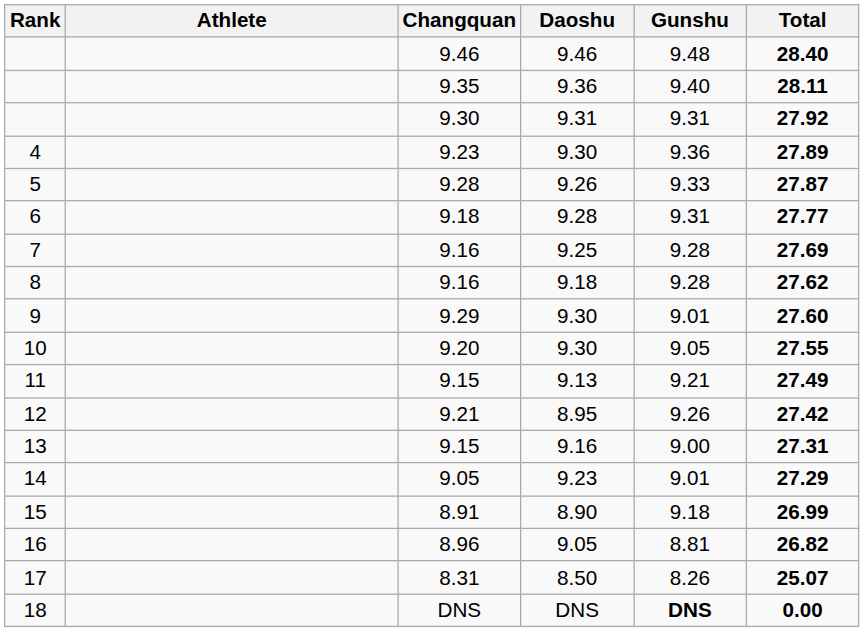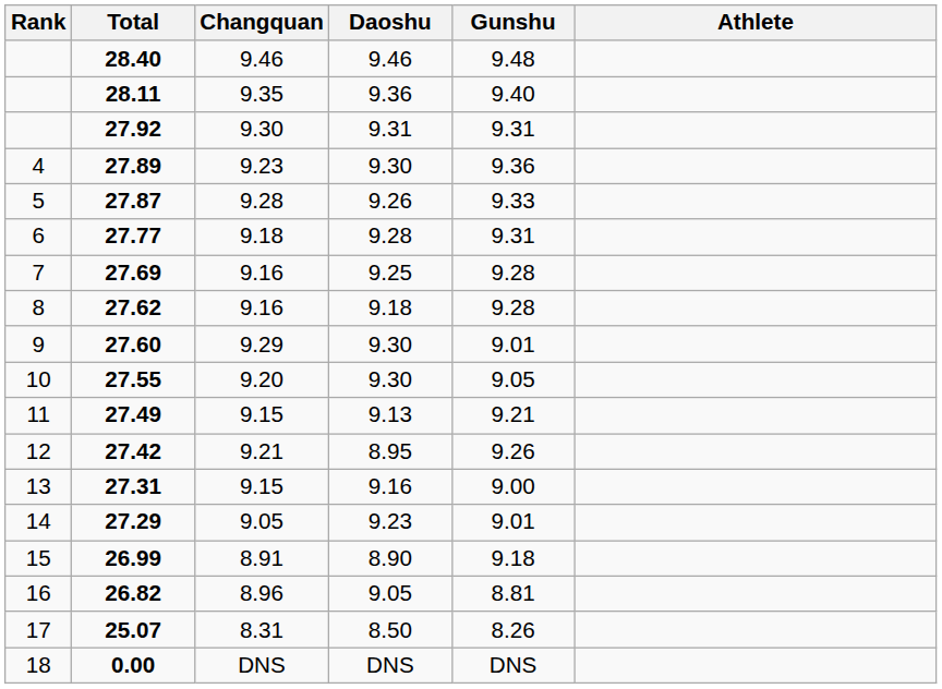 <table class=wikitable style="text-align:center">
 <tr>
 <th width=40>Rank</th>
-<th width=250>Athlete</th>
+<th width=80>Total</th>
 <th width=80>Changquan</th>
 <th width=80>Daoshu</th>
 <th width=80>Gunshu</th>
-<th width=80>Total</th>
+<th width=250>Athlete</th>
 </tr>
 <tr>
 <td></td>
-<td align=left></td>
+<td><strong>28.40</strong></td>
 <td>9.46</td>
 <td>9.46</td>
 <td>9.48</td>
-<td><strong>28.40</strong></td>
+<td align=left></td>
 </tr>
 <tr>
 <td></td>
-<td align=left></td>
+<td><strong>28.11</strong></td>
 <td>9.35</td>
 <td>9.36</td>
 <td>9.40</td>
-<td><strong>28.11</strong></td>
+<td align=left></td>
 </tr>
 <tr>
 <td></td>
-<td align=left></td>
+<td><strong>27.92</strong></td>
 <td>9.30</td>
 <td>9.31</td>
 <td>9.31</td>
-<td><strong>27.92</strong></td>
+<td align=left></td>
 </tr>
 <tr>
 <td>4</td>
-<td align=left></td>
+<td><strong>27.89</strong></td>
 <td>9.23</td>
 <td>9.30</td>
 <td>9.36</td>
-<td><strong>27.89</strong></td>
+<td align=left></td>
 </tr>
 <tr>
 <td>5</td>
-<td align=left></td>
+<td><strong>27.87</strong></td>
 <td>9.28</td>
 <td>9.26</td>
 <td>9.33</td>
-<td><strong>27.87</strong></td>
+<td align=left></td>
 </tr>
 <tr>
 <td>6</td>
-<td align=left></td>
+<td><strong>27.77</strong></td>
 <td>9.18</td>
 <td>9.28</td>
 <td>9.31</td>
-<td><strong>27.77</strong></td>
+<td align=left></td>
 </tr>
 <tr>
 <td>7</td>
-<td align=left></td>
+<td><strong>27.69</strong></td>
 <td>9.16</td>
 <td>9.25</td>
 <td>9.28</td>
-<td><strong>27.69</strong></td>
+<td align=left></td>
 </tr>
 <tr>
 <td>8</td>
-<td align=left></td>
+<td><strong>27.62</strong></td>
 <td>9.16</td>
 <td>9.18</td>
 <td>9.28</td>
-<td><strong>27.62</strong></td>
+<td align=left></td>
 </tr>
 <tr>
 <td>9</td>
-<td align=left></td>
+<td><strong>27.60</strong></td>
 <td>9.29</td>
 <td>9.30</td>
 <td>9.01</td>
-<td><strong>27.60</strong></td>
+<td align=left></td>
 </tr>
 <tr>
 <td>10</td>
-<td align=left></td>
+<td><strong>27.55</strong></td>
 <td>9.20</td>
 <td>9.30</td>
 <td>9.05</td>
-<td><strong>27.55</strong></td>
+<td align=left></td>
 </tr>
 <tr>
 <td>11</td>
-<td align=left></td>
+<td><strong>27.49</strong></td>
 <td>9.15</td>
 <td>9.13</td>
 <td>9.21</td>
-<td><strong>27.49</strong></td>
+<td align=left></td>
 </tr>
 <tr>
 <td>12</td>
-<td align=left></td>
+<td><strong>27.42</strong></td>
 <td>9.21</td>
 <td>8.95</td>
 <td>9.26</td>
-<td><strong>27.42</strong></td>
+<td align=left></td>
 </tr>
 <tr>
 <td>13</td>
-<td align=left></td>
+<td><strong>27.31</strong></td>
 <td>9.15</td>
 <td>9.16</td>
 <td>9.00</td>
-<td><strong>27.31</strong></td>
+<td align=left></td>
 </tr>
 <tr>
 <td>14</td>
-<td align=left></td>
+<td><strong>27.29</strong></td>
 <td>9.05</td>
 <td>9.23</td>
 <td>9.01</td>
-<td><strong>27.29</strong></td>
+<td align=left></td>
 </tr>
 <tr>
 <td>15</td>
-<td align=left></td>
+<td><strong>26.99</strong></td>
 <td>8.91</td>
 <td>8.90</td>
 <td>9.18</td>
-<td><strong>26.99</strong></td>
+<td align=left></td>
 </tr>
 <tr>
 <td>16</td>
-<td align=left></td>
+<td><strong>26.82</strong></td>
 <td>8.96</td>
 <td>9.05</td>
 <td>8.81</td>
-<td><strong>26.82</strong></td>
+<td align=left></td>
 </tr>
 <tr>
 <td>17</td>
-<td align=left></td>
+<td><strong>25.07</strong></td>
 <td>8.31</td>
 <td>8.50</td>
 <td>8.26</td>
-<td><strong>25.07</strong></td>
+<td align=left></td>
 </tr>
 <tr>
 <td>18</td>
-<td align=left></td>
+<td><strong>0.00</strong></td>
 <td>DNS</td>
 <td>DNS</td>
-<td><strong>DNS</strong></td>
-<td><strong>0.00</strong></td>
+<td>DNS</td>
+<td align=left></td>
 </tr>
 </table>
